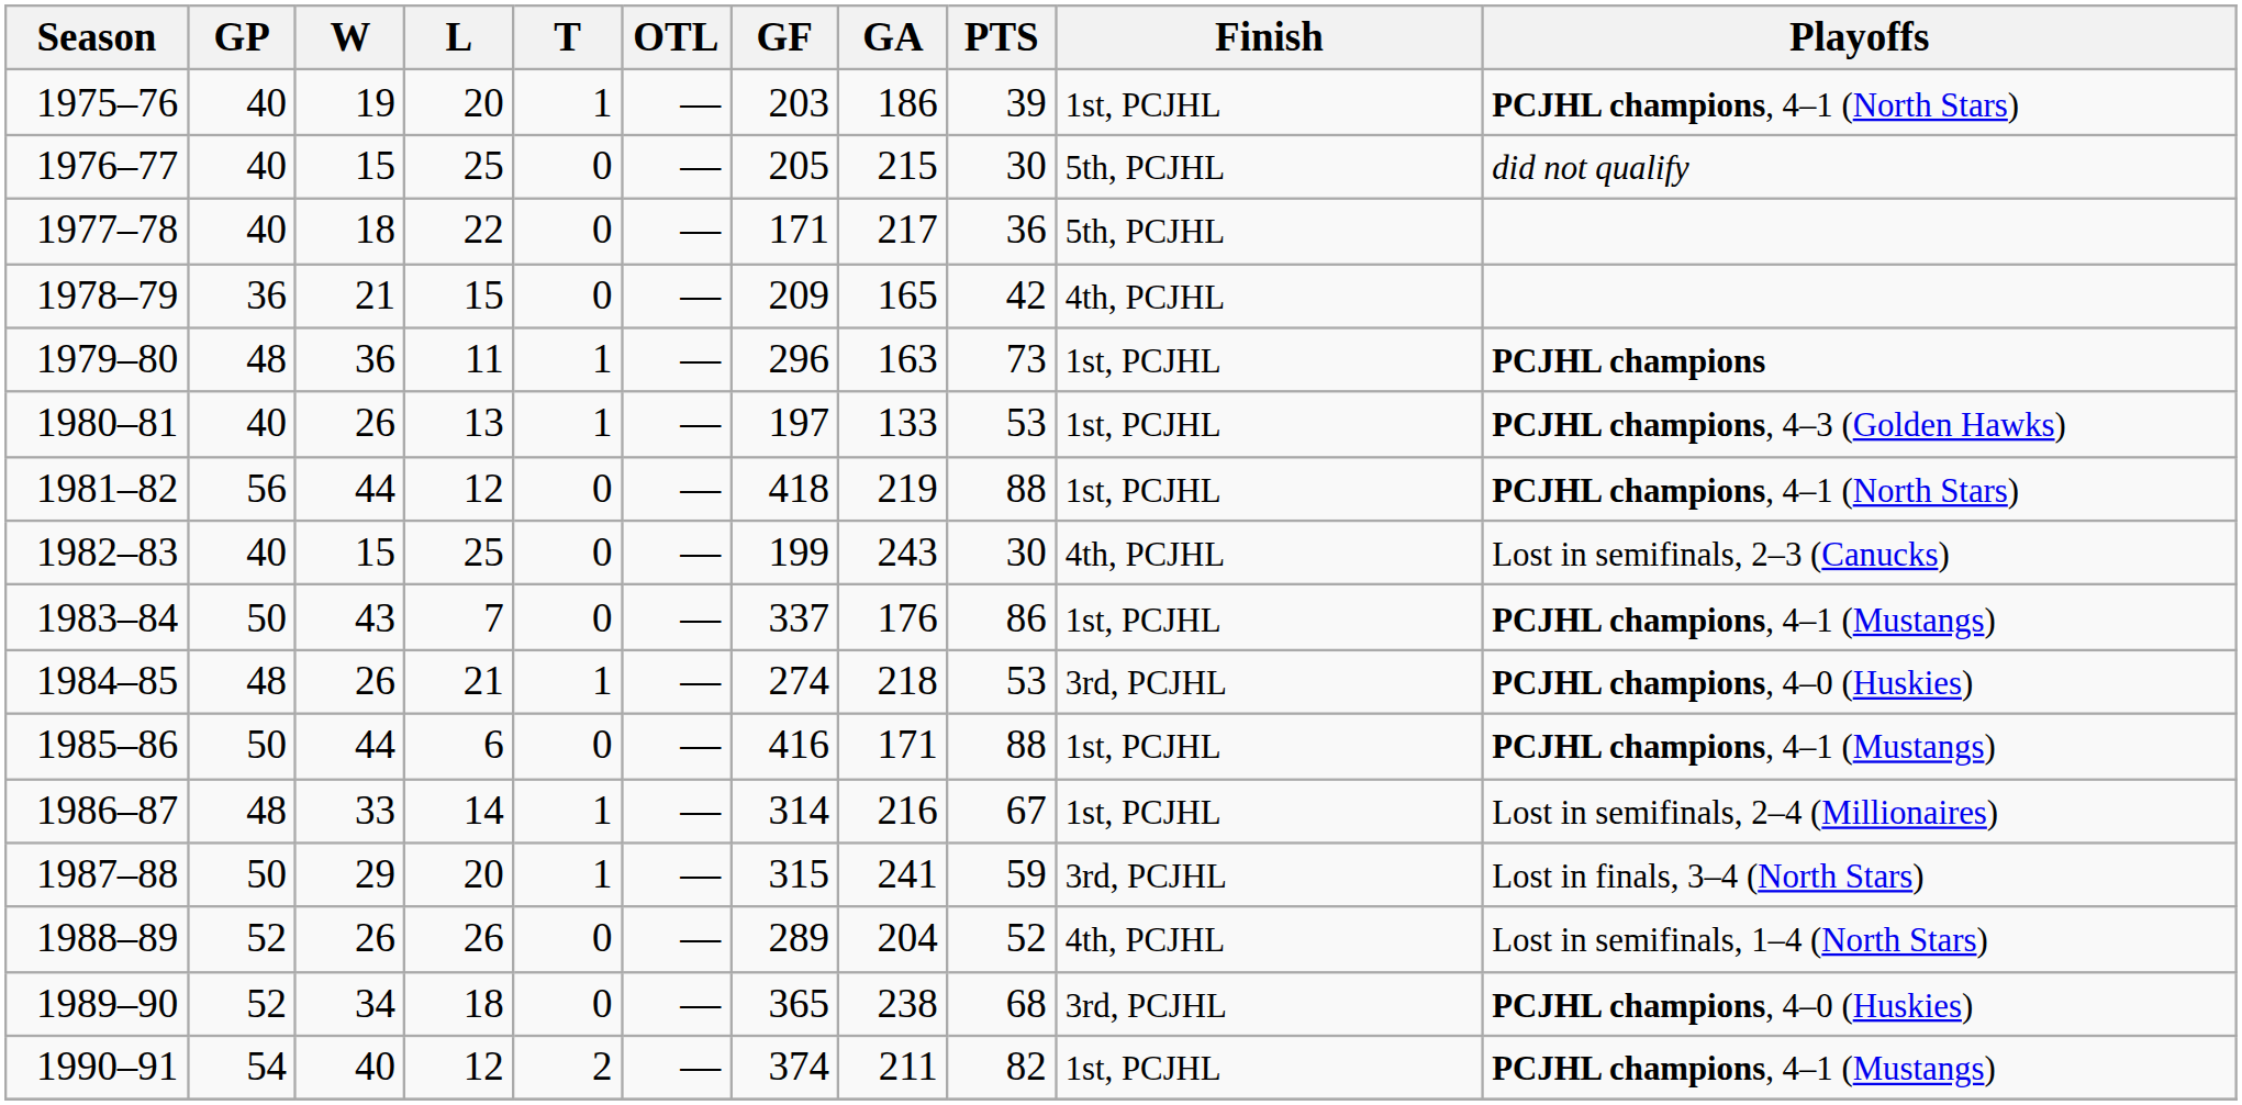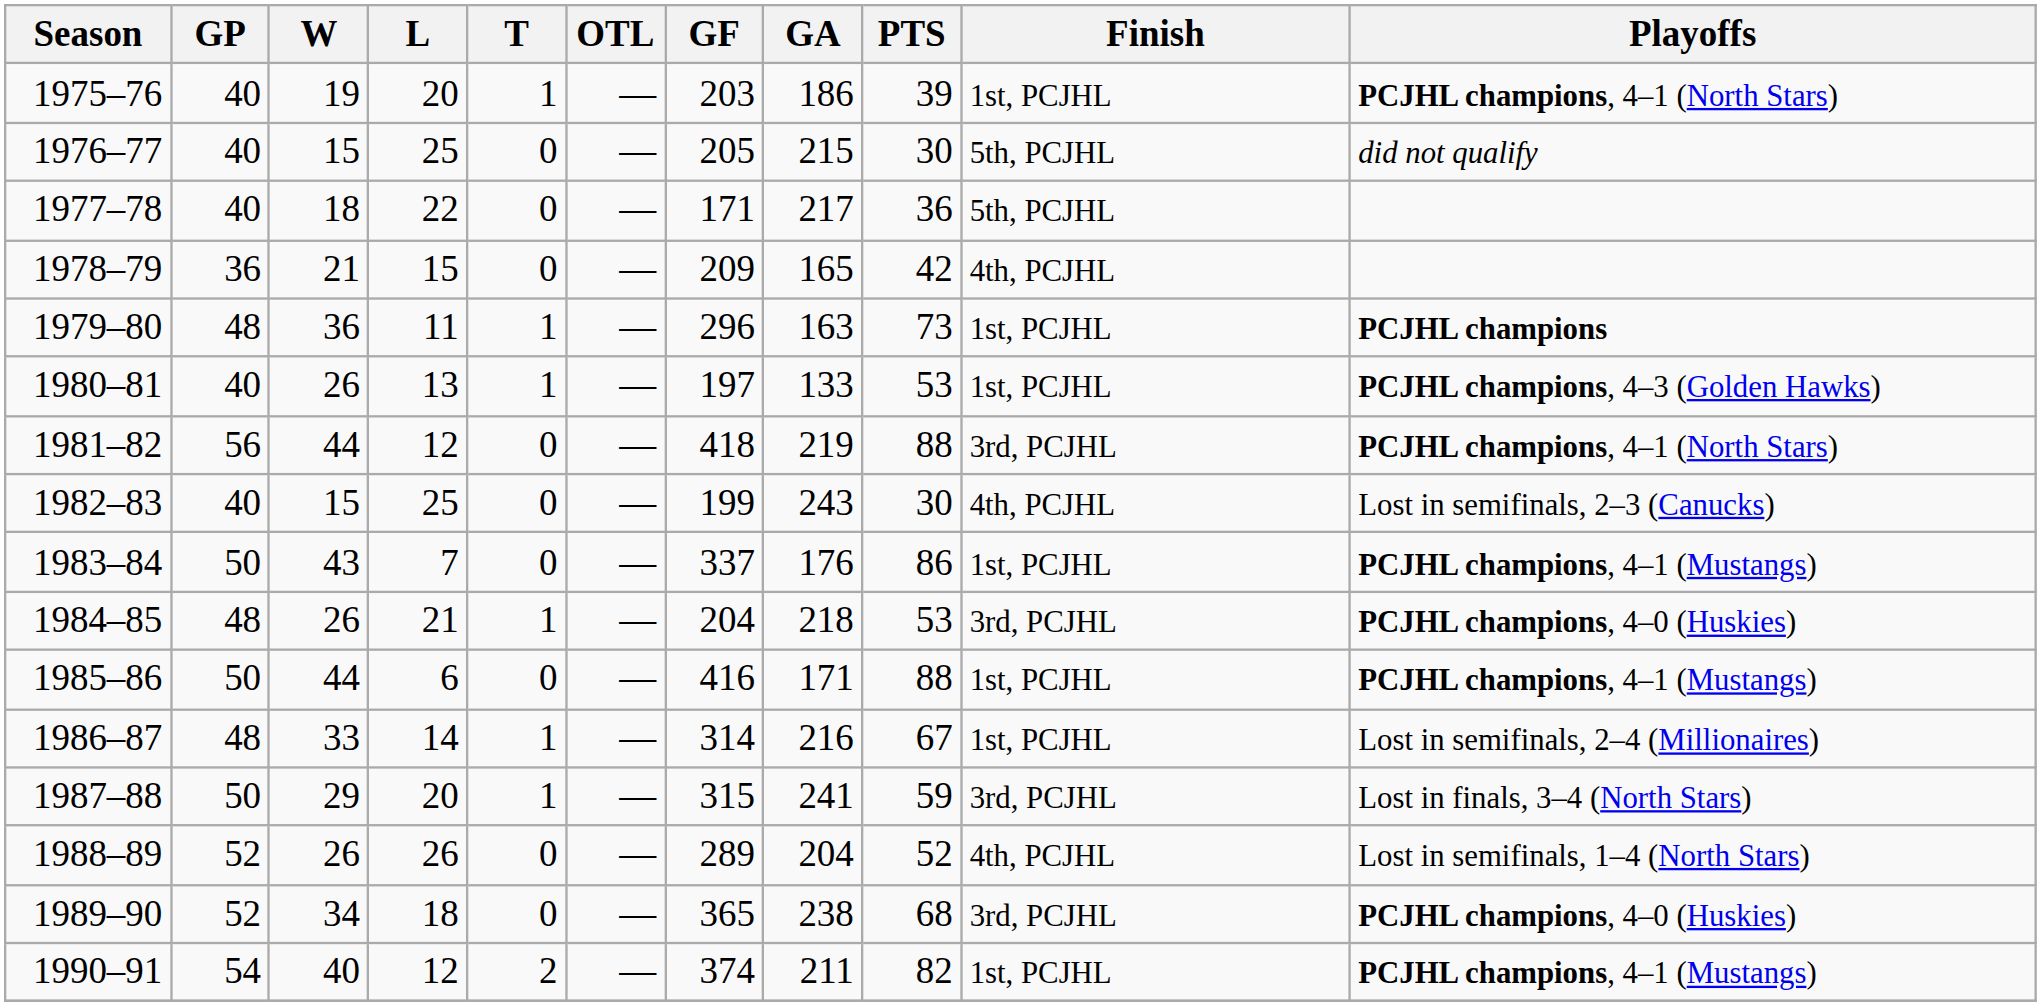 <table class="wikitable" style="min-width:55em; text-align:right;">
 <tr>
 <th style=width:4em>Season</th>
 <th style=width:2.2em><abbr>GP</abbr></th>
 <th style=width:2.2em><abbr>W</abbr></th>
 <th style=width:2.2em><abbr>L</abbr></th>
 <th style=width:2.2em><abbr>T</abbr></th>
 <th style=width:2.2em><abbr>OTL</abbr></th>
 <th style=width:2.2em><abbr>GF</abbr></th>
 <th style=width:2.2em><abbr>GA</abbr></th>
 <th style=width:2.2em><abbr>PTS</abbr></th>
 <th style=width:10em>Finish</th>
 <th style=width:18em>Playoffs</th>
 </tr>
 <tr>
 <td>1975–76</td>
 <td>40</td>
 <td>19</td>
 <td>20</td>
 <td>1</td>
 <td>—</td>
 <td>203</td>
 <td>186</td>
 <td>39</td>
 <td align=left><small>1st, PCJHL </small></td>
 <td align=left><small> <strong>PCJHL champions</strong>, 4–1 (<a href='#'>North Stars</a>)</small></td>
 </tr>
 <tr>
 <td>1976–77</td>
 <td>40</td>
 <td>15</td>
 <td>25</td>
 <td>0</td>
 <td>—</td>
 <td>205</td>
 <td>215</td>
 <td>30</td>
 <td align=left><small>5th, PCJHL </small></td>
 <td align=left><small> <em>did not qualify</em></small></td>
 </tr>
 <tr>
 <td>1977–78</td>
 <td>40</td>
 <td>18</td>
 <td>22</td>
 <td>0</td>
 <td>—</td>
 <td>171</td>
 <td>217</td>
 <td>36</td>
 <td align=left><small>5th, PCJHL </small></td>
 <td></td>
 </tr>
 <tr>
 <td>1978–79</td>
 <td>36</td>
 <td>21</td>
 <td>15</td>
 <td>0</td>
 <td>—</td>
 <td>209</td>
 <td>165</td>
 <td>42</td>
 <td align=left><small>4th, PCJHL </small></td>
 <td></td>
 </tr>
 <tr>
 <td>1979–80</td>
 <td>48</td>
 <td>36</td>
 <td>11</td>
 <td>1</td>
 <td>—</td>
 <td>296</td>
 <td>163</td>
 <td>73</td>
 <td align=left><small>1st, PCJHL </small></td>
 <td align=left><small> <strong>PCJHL champions</strong></small></td>
 </tr>
 <tr>
 <td>1980–81</td>
 <td>40</td>
 <td>26</td>
 <td>13</td>
 <td>1</td>
 <td>—</td>
 <td>197</td>
 <td>133</td>
 <td>53</td>
 <td align=left><small>1st, PCJHL </small></td>
 <td align=left><small> <strong>PCJHL champions</strong>, 4–3 (<a href='#'>Golden Hawks</a>)</small></td>
 </tr>
 <tr>
 <td>1981–82</td>
 <td>56</td>
 <td>44</td>
 <td>12</td>
 <td>0</td>
 <td>—</td>
 <td>418</td>
 <td>219</td>
 <td>88</td>
-<td align=left><small>1st, PCJHL </small></td>
+<td align=left><small>3rd, PCJHL</small></td>
 <td align=left><small> <strong>PCJHL champions</strong>, 4–1 (<a href='#'>North Stars</a>)</small></td>
 </tr>
 <tr>
 <td>1982–83</td>
 <td>40</td>
 <td>15</td>
 <td>25</td>
 <td>0</td>
 <td>—</td>
 <td>199</td>
 <td>243</td>
 <td>30</td>
 <td align=left><small>4th, PCJHL </small></td>
 <td align=left><small> Lost in semifinals, 2–3 (<a href='#'>Canucks</a>)</small></td>
 </tr>
 <tr>
 <td>1983–84</td>
 <td>50</td>
 <td>43</td>
 <td>7</td>
 <td>0</td>
 <td>—</td>
 <td>337</td>
 <td>176</td>
 <td>86</td>
 <td align=left><small>1st, PCJHL </small></td>
 <td align=left><small> <strong>PCJHL champions</strong>, 4–1 (<a href='#'>Mustangs</a>)</small></td>
 </tr>
 <tr>
 <td>1984–85</td>
 <td>48</td>
 <td>26</td>
 <td>21</td>
 <td>1</td>
 <td>—</td>
-<td>274</td>
+<td>204</td>
 <td>218</td>
 <td>53</td>
 <td align=left><small>3rd, PCJHL </small></td>
 <td align=left><small> <strong>PCJHL champions</strong>, 4–0 (<a href='#'>Huskies</a>) </small></td>
 </tr>
 <tr>
 <td>1985–86</td>
 <td>50</td>
 <td>44</td>
 <td>6</td>
 <td>0</td>
 <td>—</td>
 <td>416</td>
 <td>171</td>
 <td>88</td>
 <td align=left><small>1st, PCJHL </small></td>
 <td align=left><small> <strong>PCJHL champions</strong>, 4–1 (<a href='#'>Mustangs</a>)</small></td>
 </tr>
 <tr>
 <td>1986–87</td>
 <td>48</td>
 <td>33</td>
 <td>14</td>
 <td>1</td>
 <td>—</td>
 <td>314</td>
 <td>216</td>
 <td>67</td>
 <td align=left><small>1st, PCJHL </small></td>
 <td align=left><small> Lost in semifinals, 2–4 (<a href='#'>Millionaires</a>)</small></td>
 </tr>
 <tr>
 <td>1987–88</td>
 <td>50</td>
 <td>29</td>
 <td>20</td>
 <td>1</td>
 <td>—</td>
 <td>315</td>
 <td>241</td>
 <td>59</td>
 <td align=left><small>3rd, PCJHL</small></td>
 <td align=left><small> Lost in finals, 3–4 (<a href='#'>North Stars</a>)</small></td>
 </tr>
 <tr>
 <td>1988–89</td>
 <td>52</td>
 <td>26</td>
 <td>26</td>
 <td>0</td>
 <td>—</td>
 <td>289</td>
 <td>204</td>
 <td>52</td>
 <td align=left><small>4th, PCJHL</small></td>
 <td align=left><small> Lost in semifinals, 1–4 (<a href='#'>North Stars</a>)</small></td>
 </tr>
 <tr>
 <td>1989–90</td>
 <td>52</td>
 <td>34</td>
 <td>18</td>
 <td>0</td>
 <td>—</td>
 <td>365</td>
 <td>238</td>
 <td>68</td>
 <td align=left><small>3rd, PCJHL </small></td>
 <td align=left><small> <strong>PCJHL champions</strong>, 4–0 (<a href='#'>Huskies</a>)</small></td>
 </tr>
 <tr>
 <td>1990–91</td>
 <td>54</td>
 <td>40</td>
 <td>12</td>
 <td>2</td>
 <td>—</td>
 <td>374</td>
 <td>211</td>
 <td>82</td>
 <td align=left><small>1st, PCJHL </small></td>
 <td align=left><small> <strong>PCJHL champions</strong>, 4–1 (<a href='#'>Mustangs</a>)</small></td>
 </tr>
 <tr>
 </tr>
 </table>
